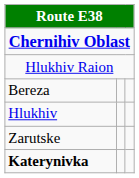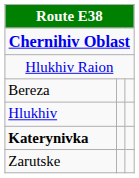 <table class="wikitable" style="margin-left:0.5em;">
 <tr>
 <td colspan="3" style="color:#fff;background-color:green; text-align: center;"><strong>Route E38</strong></td>
 </tr>
 <tr>
 <td colspan="3" style=" font-size: 110%; text-align: center;"><strong><a href='#'>Chernihiv Oblast</a></strong></td>
 </tr>
 <tr>
 <td colspan="3" style=" font-size: 100%; text-align: center;"><a href='#'>Hlukhiv Raion</a></td>
 </tr>
 <tr>
 <td>Bereza</td>
 <td></td>
 <td></td>
 </tr>
 <tr>
 <td><a href='#'>Hlukhiv</a></td>
 <td></td>
 <td></td>
 </tr>
 <tr>
+<td><strong>Katerynivka</strong></td>
+<td></td>
+<td></td>
+</tr>
+<tr>
 <td>Zarutske</td>
 <td></td>
 <td></td>
 </tr>
-<tr>
-<td><strong>Katerynivka</strong></td>
-<td></td>
-<td></td>
-</tr>
 </table>
